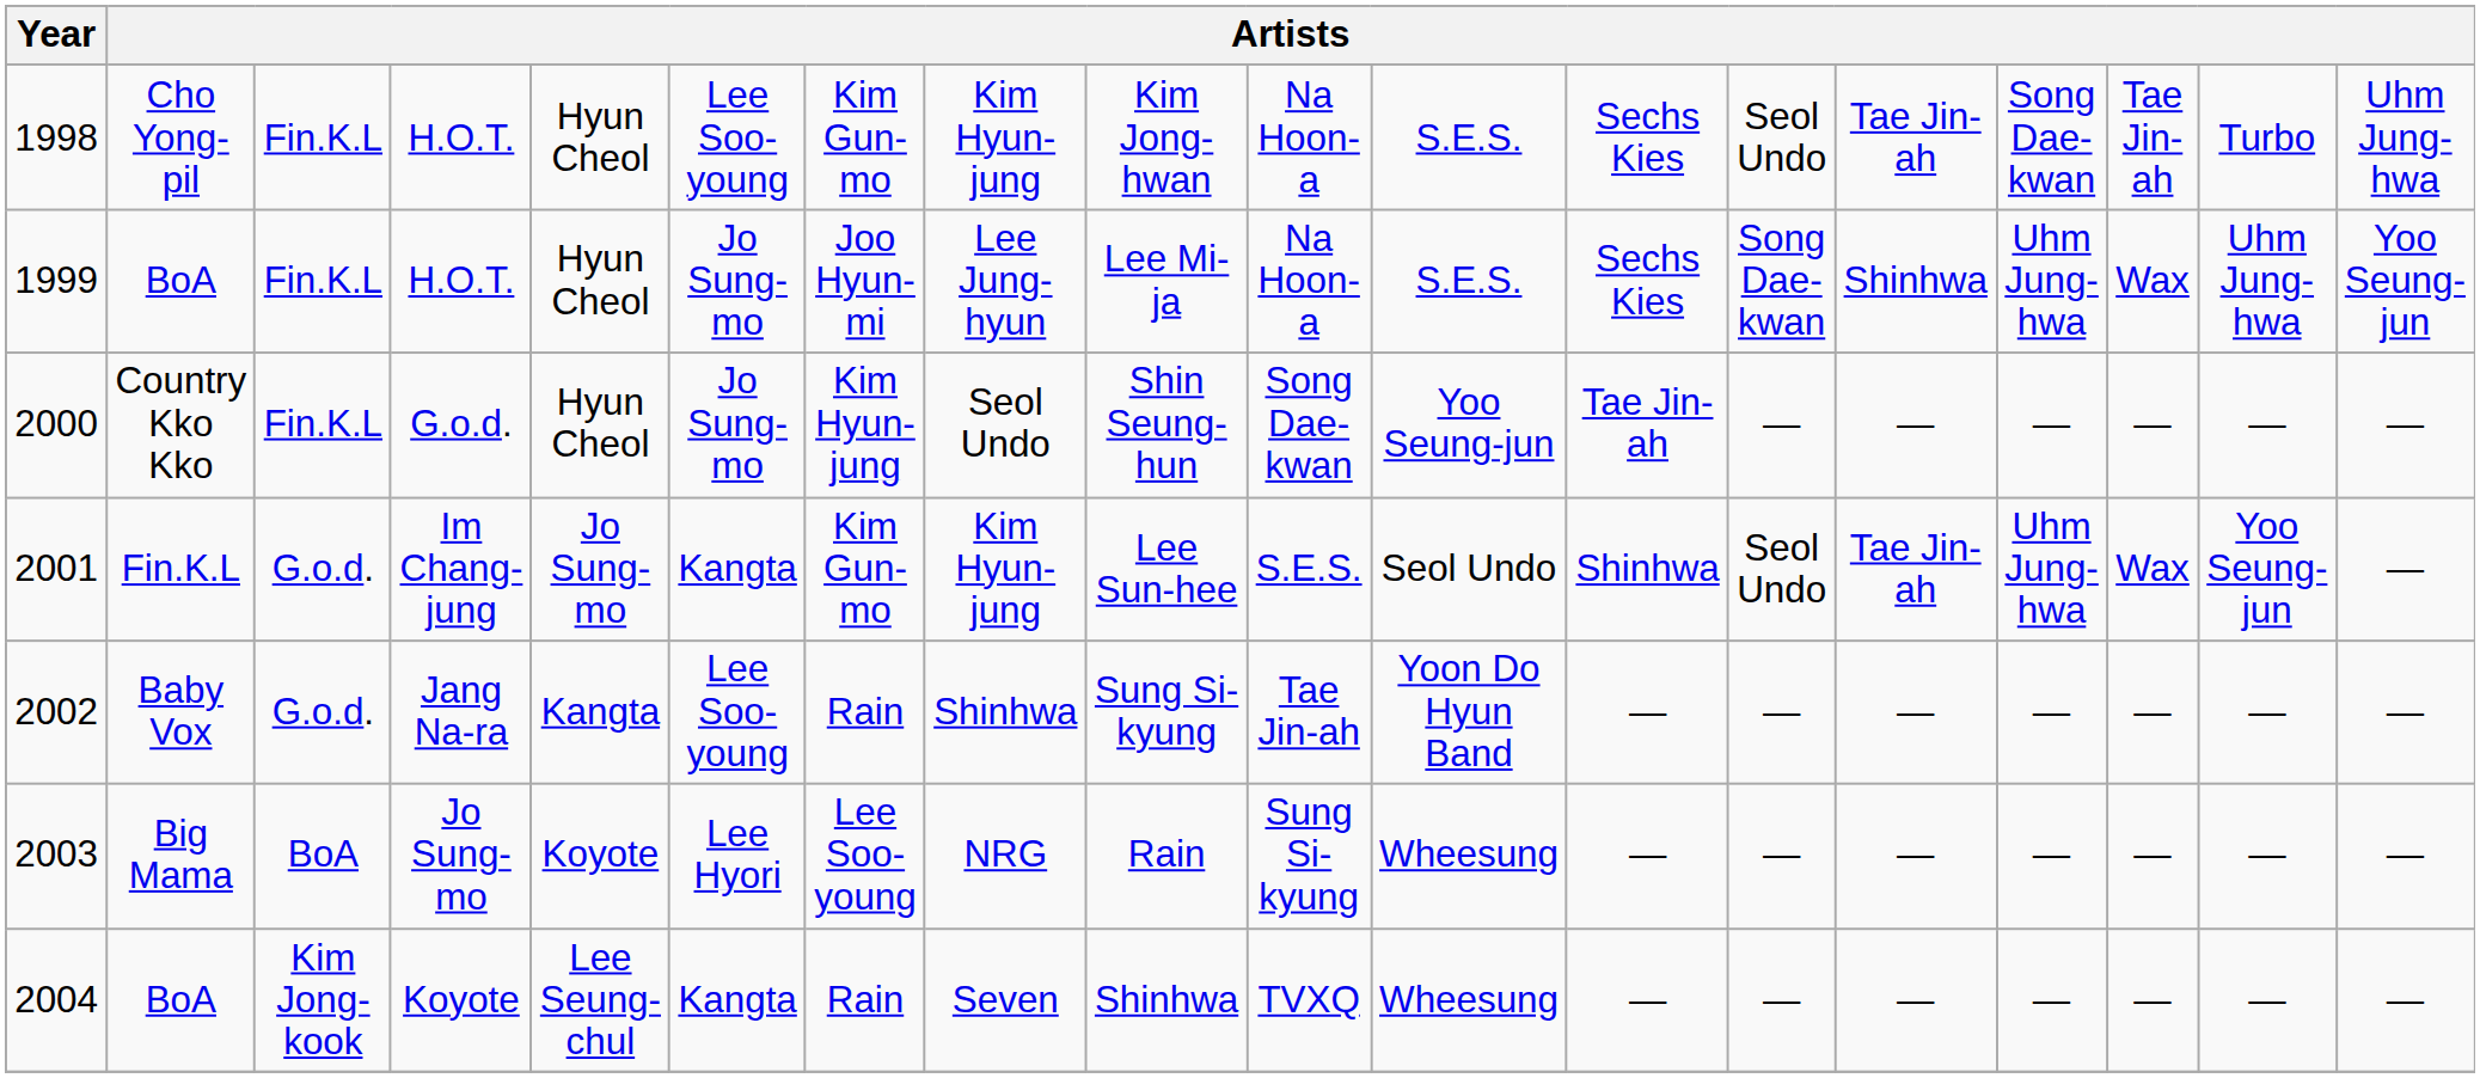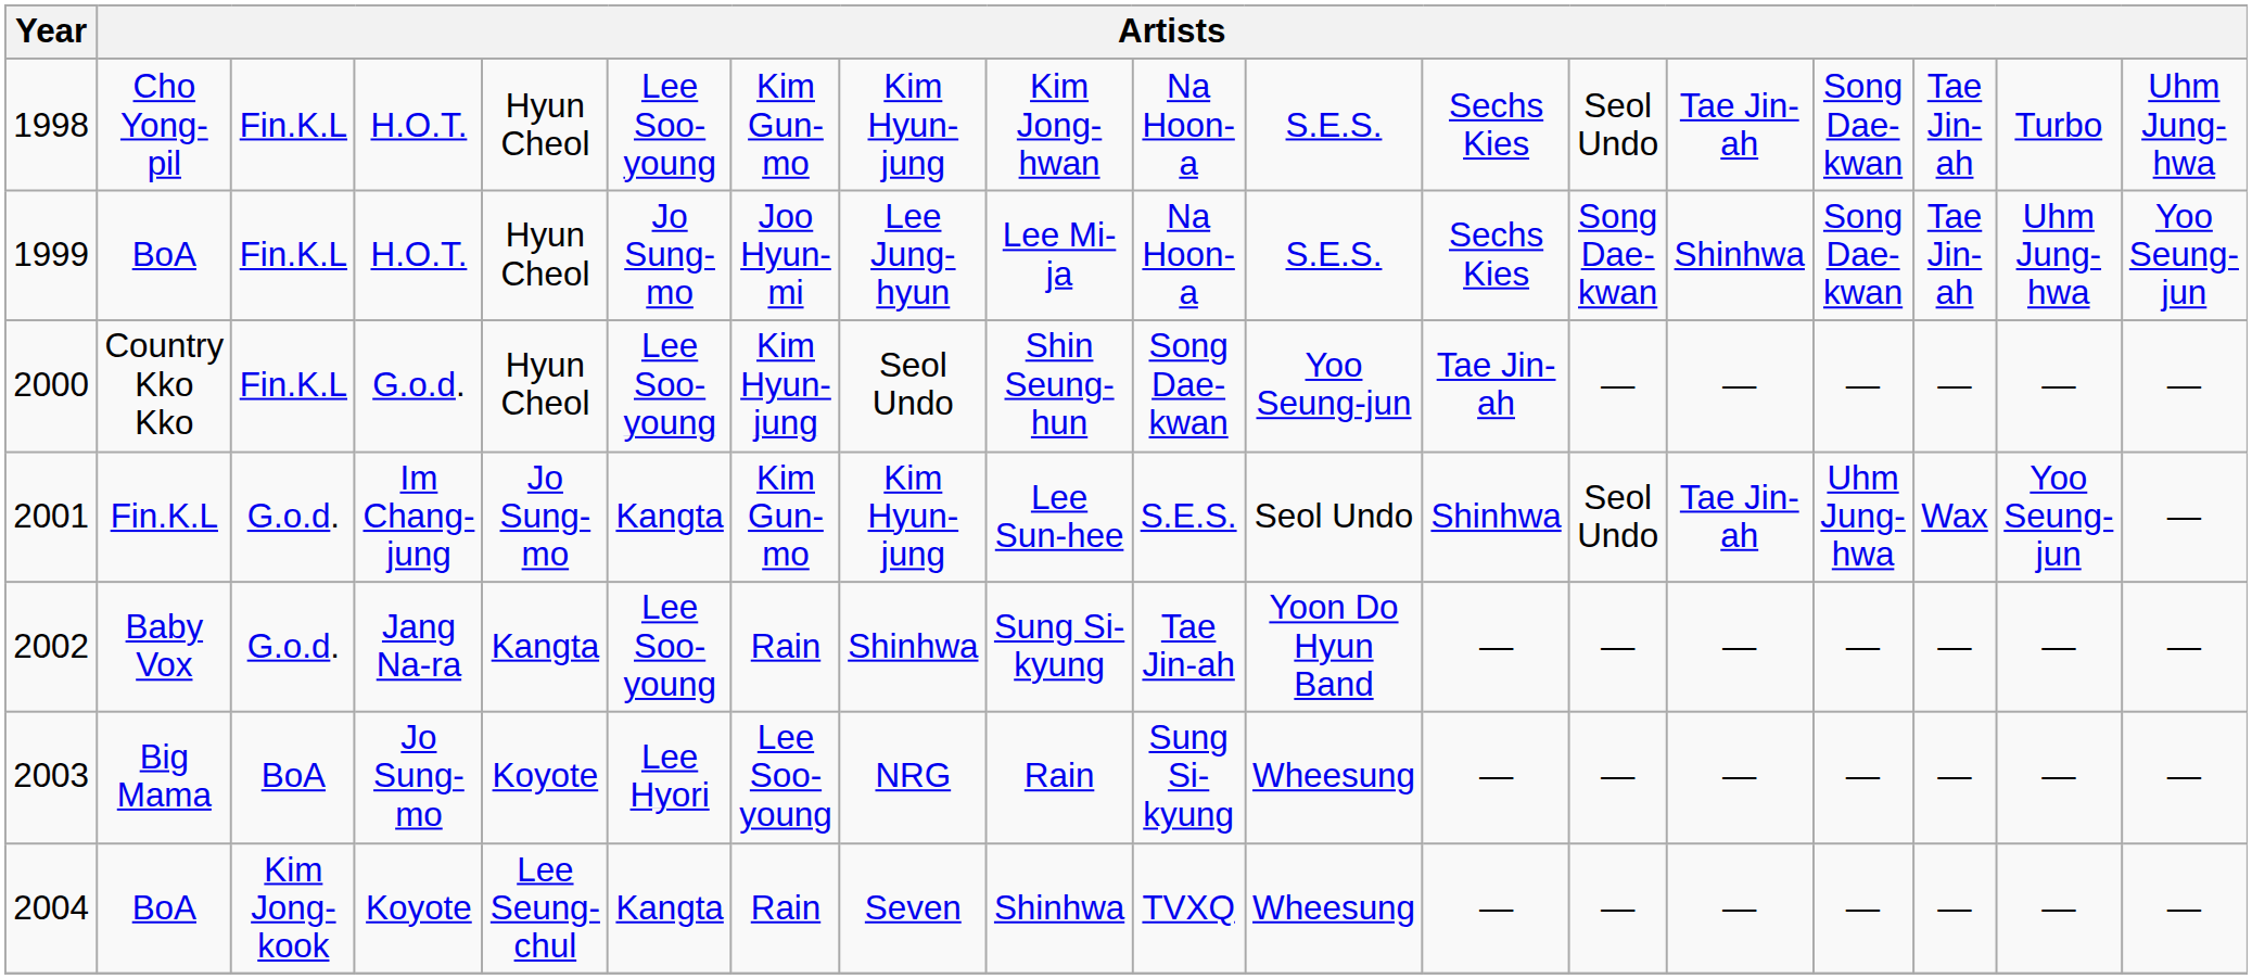 <table class="wikitable plainrowheaders" style="text-align:center;">
 <tr>
 <th style="width:2.5em">Year</th>
 <th colspan="17">Artists</th>
 </tr>
 <tr>
 <td>1998</td>
 <td><a href='#'>Cho Yong-pil</a></td>
 <td><a href='#'>Fin.K.L</a></td>
 <td><a href='#'>H.O.T.</a></td>
 <td>Hyun Cheol</td>
 <td><a href='#'>Lee Soo-young</a></td>
 <td><a href='#'>Kim Gun-mo</a></td>
 <td><a href='#'>Kim Hyun-jung</a></td>
 <td><a href='#'>Kim Jong-hwan</a></td>
 <td><a href='#'>Na Hoon-a</a></td>
 <td><a href='#'>S.E.S.</a></td>
 <td><a href='#'>Sechs Kies</a></td>
 <td>Seol Undo</td>
 <td><a href='#'>Tae Jin-ah</a></td>
 <td><a href='#'>Song Dae-kwan</a></td>
 <td><a href='#'>Tae Jin-ah</a></td>
 <td><a href='#'>Turbo</a></td>
 <td><a href='#'>Uhm Jung-hwa</a></td>
 </tr>
 <tr>
 <td>1999</td>
 <td><a href='#'>BoA</a></td>
 <td><a href='#'>Fin.K.L</a></td>
 <td><a href='#'>H.O.T.</a></td>
 <td>Hyun Cheol</td>
 <td><a href='#'>Jo Sung-mo</a></td>
 <td><a href='#'>Joo Hyun-mi</a></td>
 <td><a href='#'>Lee Jung-hyun</a></td>
 <td><a href='#'>Lee Mi-ja</a></td>
 <td><a href='#'>Na Hoon-a</a></td>
 <td><a href='#'>S.E.S.</a></td>
 <td><a href='#'>Sechs Kies</a></td>
 <td><a href='#'>Song Dae-kwan</a></td>
 <td><a href='#'>Shinhwa</a></td>
-<td><a href='#'>Uhm Jung-hwa</a></td>
-<td><a href='#'>Wax</a></td>
+<td><a href='#'>Song Dae-kwan</a></td>
+<td><a href='#'>Tae Jin-ah</a></td>
 <td><a href='#'>Uhm Jung-hwa</a></td>
 <td><a href='#'>Yoo Seung-jun</a></td>
 </tr>
 <tr>
 <td>2000</td>
 <td>Country Kko Kko</td>
 <td><a href='#'>Fin.K.L</a></td>
 <td><a href='#'>G.o.d</a>.</td>
 <td>Hyun Cheol</td>
-<td><a href='#'>Jo Sung-mo</a></td>
+<td><a href='#'>Lee Soo-young</a></td>
 <td><a href='#'>Kim Hyun-jung</a></td>
 <td>Seol Undo</td>
 <td><a href='#'>Shin Seung-hun</a></td>
 <td><a href='#'>Song Dae-kwan</a></td>
 <td><a href='#'>Yoo Seung-jun</a></td>
 <td><a href='#'>Tae Jin-ah</a></td>
 <td>—</td>
 <td>—</td>
 <td>—</td>
 <td>—</td>
 <td>—</td>
 <td>—</td>
 </tr>
 <tr>
 <td>2001</td>
 <td><a href='#'>Fin.K.L</a></td>
 <td><a href='#'>G.o.d</a>.</td>
 <td><a href='#'>Im Chang-jung</a></td>
 <td><a href='#'>Jo Sung-mo</a></td>
 <td><a href='#'>Kangta</a></td>
 <td><a href='#'>Kim Gun-mo</a></td>
 <td><a href='#'>Kim Hyun-jung</a></td>
 <td><a href='#'>Lee Sun-hee</a></td>
 <td><a href='#'>S.E.S.</a></td>
 <td>Seol Undo</td>
 <td><a href='#'>Shinhwa</a></td>
 <td>Seol Undo</td>
 <td><a href='#'>Tae Jin-ah</a></td>
 <td><a href='#'>Uhm Jung-hwa</a></td>
 <td><a href='#'>Wax</a></td>
 <td><a href='#'>Yoo Seung-jun</a></td>
 <td>—</td>
 </tr>
 <tr>
 <td>2002</td>
 <td><a href='#'>Baby Vox</a></td>
 <td><a href='#'>G.o.d</a>.</td>
 <td><a href='#'>Jang Na-ra</a></td>
 <td><a href='#'>Kangta</a></td>
 <td><a href='#'>Lee Soo-young</a></td>
 <td><a href='#'>Rain</a></td>
 <td><a href='#'>Shinhwa</a></td>
 <td><a href='#'>Sung Si-kyung</a></td>
 <td><a href='#'>Tae Jin-ah</a></td>
 <td><a href='#'>Yoon Do Hyun Band</a></td>
 <td>—</td>
 <td>—</td>
 <td>—</td>
 <td>—</td>
 <td>—</td>
 <td>—</td>
 <td>—</td>
 </tr>
 <tr>
 <td>2003</td>
 <td><a href='#'>Big Mama</a></td>
 <td><a href='#'>BoA</a></td>
 <td><a href='#'>Jo Sung-mo</a></td>
 <td><a href='#'>Koyote</a></td>
 <td><a href='#'>Lee Hyori</a></td>
 <td><a href='#'>Lee Soo-young</a></td>
 <td><a href='#'>NRG</a></td>
 <td><a href='#'>Rain</a></td>
 <td><a href='#'>Sung Si-kyung</a></td>
 <td><a href='#'>Wheesung</a></td>
 <td>—</td>
 <td>—</td>
 <td>—</td>
 <td>—</td>
 <td>—</td>
 <td>—</td>
 <td>—</td>
 </tr>
 <tr>
 <td>2004</td>
 <td><a href='#'>BoA</a></td>
 <td><a href='#'>Kim Jong-kook</a></td>
 <td><a href='#'>Koyote</a></td>
 <td><a href='#'>Lee Seung-chul</a></td>
 <td><a href='#'>Kangta</a></td>
 <td><a href='#'>Rain</a></td>
 <td><a href='#'>Seven</a></td>
 <td><a href='#'>Shinhwa</a></td>
 <td><a href='#'>TVXQ</a></td>
 <td><a href='#'>Wheesung</a></td>
 <td>—</td>
 <td>—</td>
 <td>—</td>
 <td>—</td>
 <td>—</td>
 <td>—</td>
 <td>—</td>
 </tr>
 <tr>
 </tr>
 </table>
